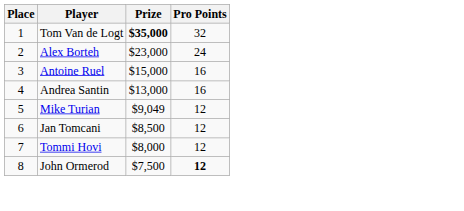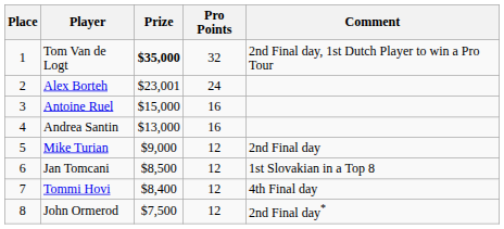 <table class="wikitable">
 <tr>
 <th>Place</th>
 <th>Player</th>
 <th>Prize</th>
 <th>Pro Points</th>
+<th>Comment</th>
 </tr>
 <tr>
 <td align=center>1</td>
 <td> Tom Van de Logt</td>
 <td align=center><strong>$35,000</strong></td>
 <td align=center>32</td>
+<td>2nd Final day, 1st Dutch Player to win a Pro Tour</td>
 </tr>
 <tr>
 <td align=center>2</td>
 <td> <a href='#'>Alex Borteh</a></td>
-<td align=center>$23,000</td>
+<td align=center>$23,001</td>
 <td align=center>24</td>
+<td></td>
 </tr>
 <tr>
 <td align=center>3</td>
 <td> <a href='#'>Antoine Ruel</a></td>
 <td align=center>$15,000</td>
 <td align=center>16</td>
+<td></td>
 </tr>
 <tr>
 <td align=center>4</td>
 <td> Andrea Santin</td>
 <td align=center>$13,000</td>
 <td align=center>16</td>
+<td></td>
 </tr>
 <tr>
 <td align=center>5</td>
 <td> <a href='#'>Mike Turian</a></td>
-<td align=center>$9,049</td>
+<td align=center>$9,000</td>
 <td align=center>12</td>
+<td>2nd Final day</td>
 </tr>
 <tr>
 <td align=center>6</td>
 <td> Jan Tomcani</td>
 <td align=center>$8,500</td>
 <td align=center>12</td>
+<td>1st Slovakian in a Top 8</td>
 </tr>
 <tr>
 <td align=center>7</td>
 <td> <a href='#'>Tommi Hovi</a></td>
-<td align=center>$8,000</td>
+<td align=center>$8,400</td>
 <td align=center>12</td>
+<td>4th Final day</td>
 </tr>
 <tr>
 <td align=center>8</td>
 <td> John Ormerod</td>
 <td align=center>$7,500</td>
-<td align=center><strong>12</strong></td>
+<td align=center>12</td>
+<td>2nd Final day<sup>*</sup></td>
 </tr>
 </table>
